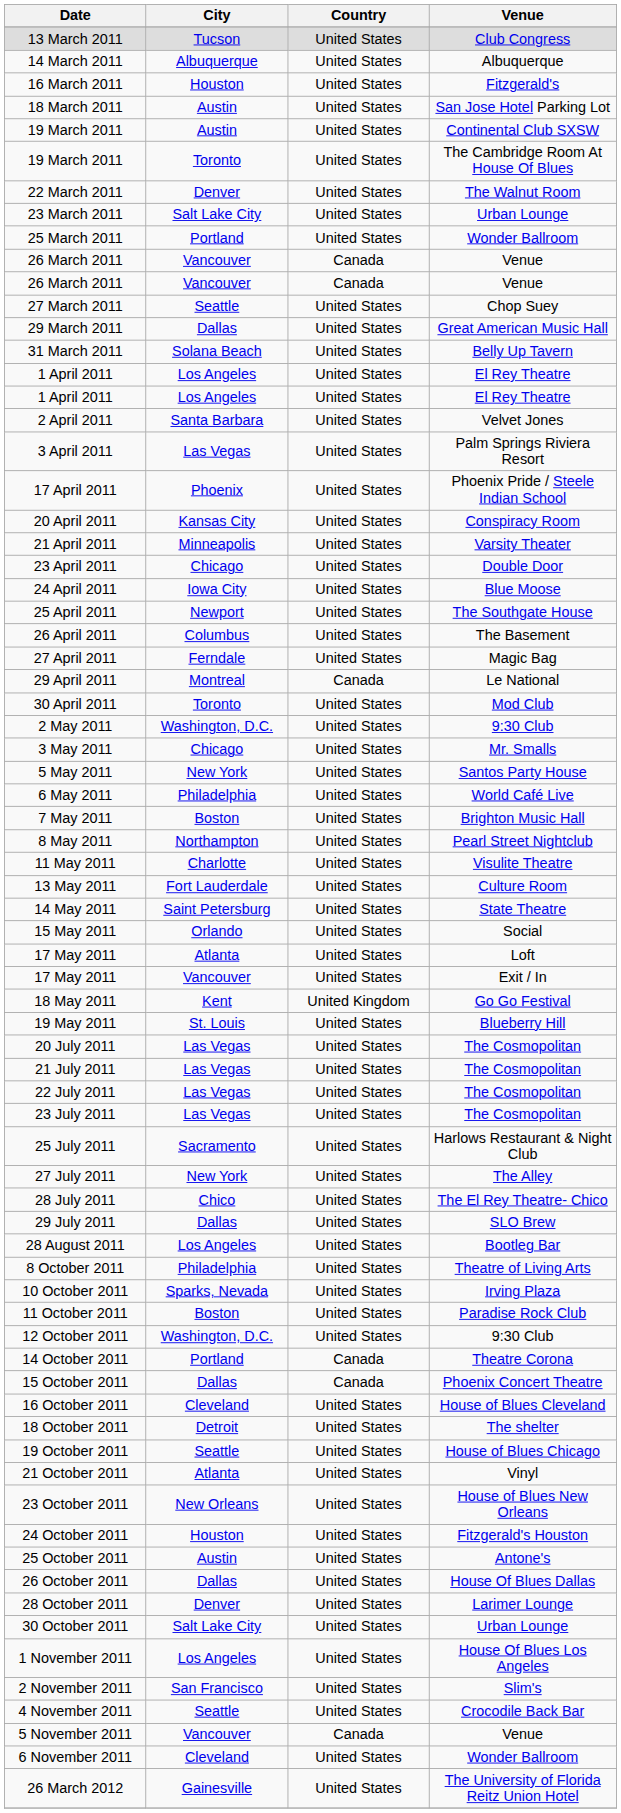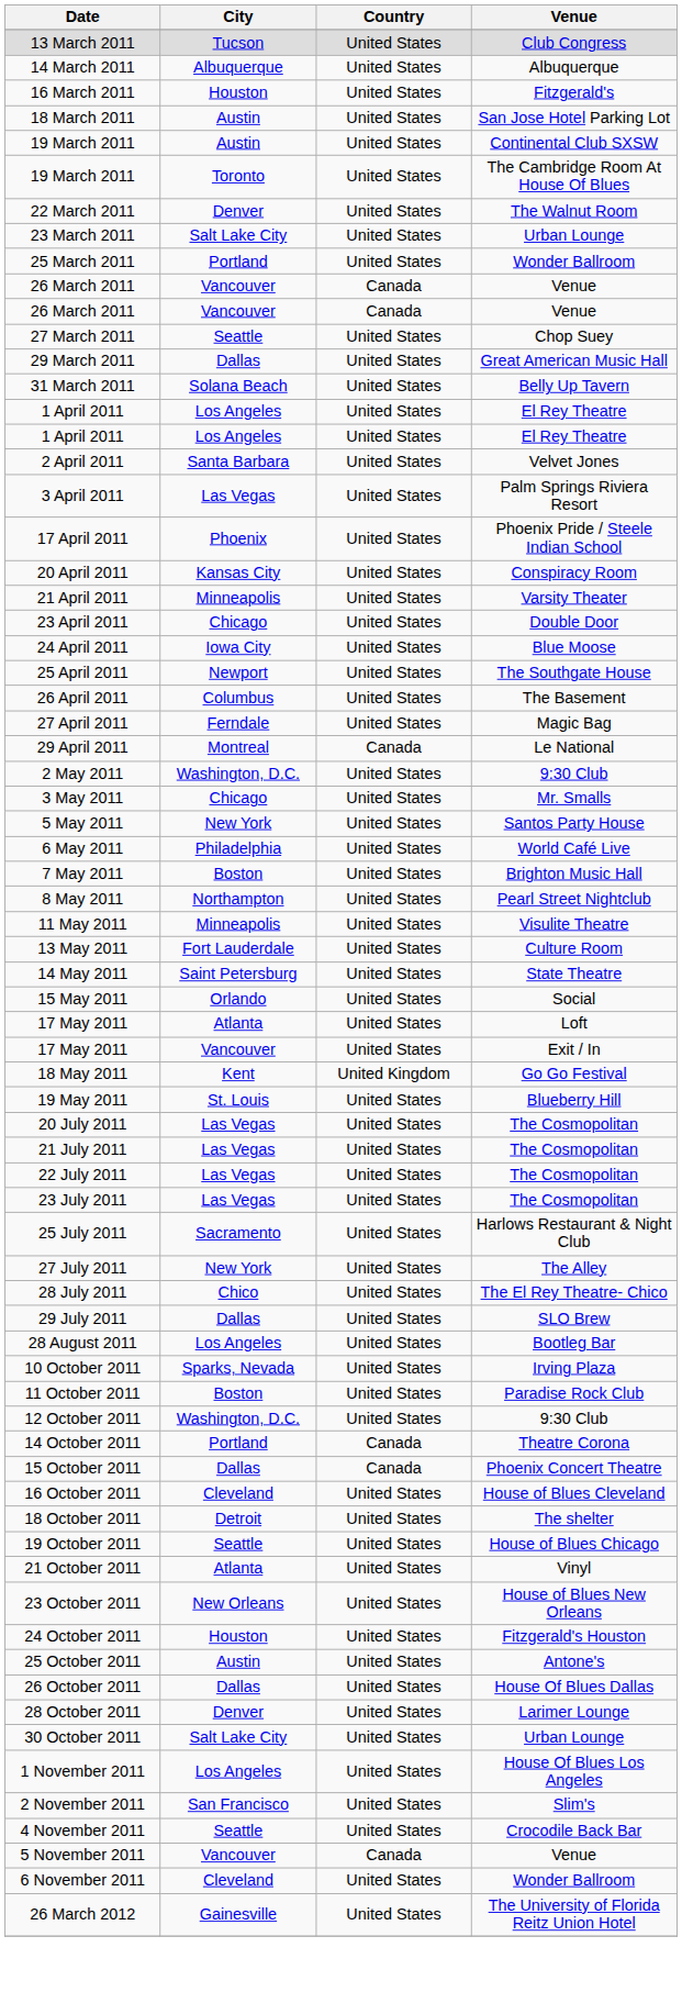 <table class="wikitable" style="text-align:center">
 <tr>
 <th style="width:150px;">Date</th>
 <th style="width:150px;">City</th>
 <th style="width:150px;">Country</th>
 <th style="width:200px;">Venue</th>
 </tr>
 <tr>
 </tr>
 <tr style="background:#ddd;">
 <td>13 March 2011</td>
 <td><a href='#'>Tucson</a></td>
 <td>United States</td>
 <td><a href='#'>Club Congress</a></td>
 </tr>
 <tr>
 <td>14 March 2011</td>
 <td><a href='#'>Albuquerque</a></td>
 <td>United States</td>
 <td>Albuquerque</td>
 </tr>
 <tr>
 <td>16 March 2011</td>
 <td><a href='#'>Houston</a></td>
 <td>United States</td>
 <td><a href='#'>Fitzgerald's</a></td>
 </tr>
 <tr>
 <td>18 March 2011</td>
 <td><a href='#'>Austin</a></td>
 <td>United States</td>
 <td><a href='#'>San Jose Hotel</a> Parking Lot</td>
 </tr>
 <tr>
 <td>19 March 2011</td>
 <td><a href='#'>Austin</a></td>
 <td>United States</td>
 <td><a href='#'>Continental Club SXSW</a></td>
 </tr>
 <tr>
 <td>19 March 2011</td>
 <td><a href='#'>Toronto</a></td>
 <td>United States</td>
 <td>The Cambridge Room At <a href='#'>House Of Blues</a></td>
 </tr>
 <tr>
 <td>22 March 2011</td>
 <td><a href='#'>Denver</a></td>
 <td>United States</td>
 <td><a href='#'>The Walnut Room</a></td>
 </tr>
 <tr>
 <td>23 March 2011</td>
 <td><a href='#'>Salt Lake City</a></td>
 <td>United States</td>
 <td><a href='#'>Urban Lounge</a></td>
 </tr>
 <tr>
 <td>25 March 2011</td>
 <td><a href='#'>Portland</a></td>
 <td>United States</td>
 <td><a href='#'>Wonder Ballroom</a></td>
 </tr>
 <tr>
 <td>26 March 2011</td>
 <td><a href='#'>Vancouver</a></td>
 <td>Canada</td>
 <td>Venue</td>
 </tr>
 <tr>
 <td>26 March 2011</td>
 <td><a href='#'>Vancouver</a></td>
 <td>Canada</td>
 <td>Venue</td>
 </tr>
 <tr>
 <td>27 March 2011</td>
 <td><a href='#'>Seattle</a></td>
 <td>United States</td>
 <td>Chop Suey</td>
 </tr>
 <tr>
 <td>29 March 2011</td>
 <td><a href='#'>Dallas</a></td>
 <td>United States</td>
 <td><a href='#'>Great American Music Hall</a></td>
 </tr>
 <tr>
 <td>31 March 2011</td>
 <td><a href='#'>Solana Beach</a></td>
 <td>United States</td>
 <td><a href='#'>Belly Up Tavern</a></td>
 </tr>
 <tr>
 <td>1 April 2011</td>
 <td><a href='#'>Los Angeles</a></td>
 <td>United States</td>
 <td><a href='#'>El Rey Theatre</a></td>
 </tr>
 <tr>
 <td>1 April 2011</td>
 <td><a href='#'>Los Angeles</a></td>
 <td>United States</td>
 <td><a href='#'>El Rey Theatre</a></td>
 </tr>
 <tr>
 <td>2 April 2011</td>
 <td><a href='#'>Santa Barbara</a></td>
 <td>United States</td>
 <td>Velvet Jones</td>
 </tr>
 <tr>
 <td>3 April 2011</td>
 <td><a href='#'>Las Vegas</a></td>
 <td>United States</td>
 <td>Palm Springs Riviera Resort</td>
 </tr>
 <tr>
 <td>17 April 2011</td>
 <td><a href='#'>Phoenix</a></td>
 <td>United States</td>
 <td>Phoenix Pride / <a href='#'>Steele Indian School</a></td>
 </tr>
 <tr>
 <td>20 April 2011</td>
 <td><a href='#'>Kansas City</a></td>
 <td>United States</td>
 <td><a href='#'>Conspiracy Room</a></td>
 </tr>
 <tr>
 <td>21 April 2011</td>
 <td><a href='#'>Minneapolis</a></td>
 <td>United States</td>
 <td><a href='#'>Varsity Theater</a></td>
 </tr>
 <tr>
 <td>23 April 2011</td>
 <td><a href='#'>Chicago</a></td>
 <td>United States</td>
 <td><a href='#'>Double Door</a></td>
 </tr>
 <tr>
 <td>24 April 2011</td>
 <td><a href='#'>Iowa City</a></td>
 <td>United States</td>
 <td><a href='#'>Blue Moose</a></td>
 </tr>
 <tr>
 <td>25 April 2011</td>
 <td><a href='#'>Newport</a></td>
 <td>United States</td>
 <td><a href='#'>The Southgate House</a></td>
 </tr>
 <tr>
 <td>26 April 2011</td>
 <td><a href='#'>Columbus</a></td>
 <td>United States</td>
 <td>The Basement</td>
 </tr>
 <tr>
 <td>27 April 2011</td>
 <td><a href='#'>Ferndale</a></td>
 <td>United States</td>
 <td>Magic Bag</td>
 </tr>
 <tr>
 <td>29 April 2011</td>
 <td><a href='#'>Montreal</a></td>
 <td>Canada</td>
 <td>Le National</td>
 </tr>
 <tr>
-<td>30 April 2011</td>
-<td><a href='#'>Toronto</a></td>
-<td>United States</td>
-<td><a href='#'>Mod Club</a></td>
-</tr>
-<tr>
 <td>2 May 2011</td>
 <td><a href='#'>Washington, D.C.</a></td>
 <td>United States</td>
 <td><a href='#'>9:30 Club</a></td>
 </tr>
 <tr>
 <td>3 May 2011</td>
 <td><a href='#'>Chicago</a></td>
 <td>United States</td>
 <td><a href='#'>Mr. Smalls</a></td>
 </tr>
 <tr>
 <td>5 May 2011</td>
 <td><a href='#'>New York</a></td>
 <td>United States</td>
 <td><a href='#'>Santos Party House</a></td>
 </tr>
 <tr>
 <td>6 May 2011</td>
 <td><a href='#'>Philadelphia</a></td>
 <td>United States</td>
 <td><a href='#'>World Café Live</a></td>
 </tr>
 <tr>
 <td>7 May 2011</td>
 <td><a href='#'>Boston</a></td>
 <td>United States</td>
 <td><a href='#'>Brighton Music Hall</a></td>
 </tr>
 <tr>
 <td>8 May 2011</td>
 <td><a href='#'>Northampton</a></td>
 <td>United States</td>
 <td><a href='#'>Pearl Street Nightclub</a></td>
 </tr>
 <tr>
 <td>11 May 2011</td>
-<td><a href='#'>Charlotte</a></td>
+<td><a href='#'>Minneapolis</a></td>
 <td>United States</td>
 <td><a href='#'>Visulite Theatre</a></td>
 </tr>
 <tr>
 <td>13 May 2011</td>
 <td><a href='#'>Fort Lauderdale</a></td>
 <td>United States</td>
 <td><a href='#'>Culture Room</a></td>
 </tr>
 <tr>
 <td>14 May 2011</td>
 <td><a href='#'>Saint Petersburg</a></td>
 <td>United States</td>
 <td><a href='#'>State Theatre</a></td>
 </tr>
 <tr>
 <td>15 May 2011</td>
 <td><a href='#'>Orlando</a></td>
 <td>United States</td>
 <td>Social</td>
 </tr>
 <tr>
 <td>17 May 2011</td>
 <td><a href='#'>Atlanta</a></td>
 <td>United States</td>
 <td>Loft</td>
 </tr>
 <tr>
 <td>17 May 2011</td>
 <td><a href='#'>Vancouver</a></td>
 <td>United States</td>
 <td>Exit / In</td>
 </tr>
 <tr>
 <td>18 May 2011</td>
 <td><a href='#'>Kent</a></td>
 <td>United Kingdom</td>
 <td><a href='#'>Go Go Festival</a></td>
 </tr>
 <tr>
 <td>19 May 2011</td>
 <td><a href='#'>St. Louis</a></td>
 <td>United States</td>
 <td><a href='#'>Blueberry Hill</a></td>
 </tr>
 <tr>
 <td>20 July 2011</td>
 <td><a href='#'>Las Vegas</a></td>
 <td>United States</td>
 <td><a href='#'>The Cosmopolitan</a></td>
 </tr>
 <tr>
 <td>21 July 2011</td>
 <td><a href='#'>Las Vegas</a></td>
 <td>United States</td>
 <td><a href='#'>The Cosmopolitan</a></td>
 </tr>
 <tr>
 <td>22 July 2011</td>
 <td><a href='#'>Las Vegas</a></td>
 <td>United States</td>
 <td><a href='#'>The Cosmopolitan</a></td>
 </tr>
 <tr>
 <td>23 July 2011</td>
 <td><a href='#'>Las Vegas</a></td>
 <td>United States</td>
 <td><a href='#'>The Cosmopolitan</a></td>
 </tr>
 <tr>
 <td>25 July 2011</td>
 <td><a href='#'>Sacramento</a></td>
 <td>United States</td>
 <td>Harlows Restaurant & Night Club</td>
 </tr>
 <tr>
 <td>27 July 2011</td>
 <td><a href='#'>New York</a></td>
 <td>United States</td>
 <td><a href='#'>The Alley</a></td>
 </tr>
 <tr>
 <td>28 July 2011</td>
 <td><a href='#'>Chico</a></td>
 <td>United States</td>
 <td><a href='#'>The El Rey Theatre- Chico</a></td>
 </tr>
 <tr>
 <td>29 July 2011</td>
 <td><a href='#'>Dallas</a></td>
 <td>United States</td>
 <td><a href='#'>SLO Brew</a></td>
 </tr>
 <tr>
 <td>28 August 2011</td>
 <td><a href='#'>Los Angeles</a></td>
 <td>United States</td>
 <td><a href='#'>Bootleg Bar</a></td>
-</tr>
-<tr>
-<td>8 October 2011</td>
-<td><a href='#'>Philadelphia</a></td>
-<td>United States</td>
-<td><a href='#'>Theatre of Living Arts</a></td>
 </tr>
 <tr>
 <td>10 October 2011</td>
 <td><a href='#'>Sparks, Nevada</a></td>
 <td>United States</td>
 <td><a href='#'>Irving Plaza</a></td>
 </tr>
 <tr>
 <td>11 October 2011</td>
 <td><a href='#'>Boston</a></td>
 <td>United States</td>
 <td><a href='#'>Paradise Rock Club</a></td>
 </tr>
 <tr>
 <td>12 October 2011</td>
 <td><a href='#'>Washington, D.C.</a></td>
 <td>United States</td>
 <td>9:30 Club</td>
 </tr>
 <tr>
 <td>14 October 2011</td>
 <td><a href='#'>Portland</a></td>
 <td>Canada</td>
 <td><a href='#'>Theatre Corona</a></td>
 </tr>
 <tr>
 <td>15 October 2011</td>
 <td><a href='#'>Dallas</a></td>
 <td>Canada</td>
 <td><a href='#'>Phoenix Concert Theatre</a></td>
 </tr>
 <tr>
 <td>16 October 2011</td>
 <td><a href='#'>Cleveland</a></td>
 <td>United States</td>
 <td><a href='#'>House of Blues Cleveland</a></td>
 </tr>
 <tr>
 <td>18 October 2011</td>
 <td><a href='#'>Detroit</a></td>
 <td>United States</td>
 <td><a href='#'>The shelter</a></td>
 </tr>
 <tr>
 <td>19 October 2011</td>
 <td><a href='#'>Seattle</a></td>
 <td>United States</td>
 <td><a href='#'>House of Blues Chicago</a></td>
 </tr>
 <tr>
 <td>21 October 2011</td>
 <td><a href='#'>Atlanta</a></td>
 <td>United States</td>
 <td>Vinyl</td>
 </tr>
 <tr>
 <td>23 October 2011</td>
 <td><a href='#'>New Orleans</a></td>
 <td>United States</td>
 <td><a href='#'>House of Blues New Orleans</a></td>
 </tr>
 <tr>
 <td>24 October 2011</td>
 <td><a href='#'>Houston</a></td>
 <td>United States</td>
 <td><a href='#'>Fitzgerald's Houston</a></td>
 </tr>
 <tr>
 <td>25 October 2011</td>
 <td><a href='#'>Austin</a></td>
 <td>United States</td>
 <td><a href='#'>Antone's</a></td>
 </tr>
 <tr>
 <td>26 October 2011</td>
 <td><a href='#'>Dallas</a></td>
 <td>United States</td>
 <td><a href='#'>House Of Blues Dallas</a></td>
 </tr>
 <tr>
 <td>28 October 2011</td>
 <td><a href='#'>Denver</a></td>
 <td>United States</td>
 <td><a href='#'>Larimer Lounge</a></td>
 </tr>
 <tr>
 <td>30 October 2011</td>
 <td><a href='#'>Salt Lake City</a></td>
 <td>United States</td>
 <td><a href='#'>Urban Lounge</a></td>
 </tr>
 <tr>
 <td>1 November 2011</td>
 <td><a href='#'>Los Angeles</a></td>
 <td>United States</td>
 <td><a href='#'>House Of Blues Los Angeles</a></td>
 </tr>
 <tr>
 <td>2 November 2011</td>
 <td><a href='#'>San Francisco</a></td>
 <td>United States</td>
 <td><a href='#'>Slim's</a></td>
 </tr>
 <tr>
 <td>4 November 2011</td>
 <td><a href='#'>Seattle</a></td>
 <td>United States</td>
 <td><a href='#'>Crocodile Back Bar</a></td>
 </tr>
 <tr>
 <td>5 November 2011</td>
 <td><a href='#'>Vancouver</a></td>
 <td>Canada</td>
 <td>Venue</td>
 </tr>
 <tr>
 <td>6 November 2011</td>
 <td><a href='#'>Cleveland</a></td>
 <td>United States</td>
 <td><a href='#'>Wonder Ballroom</a></td>
 </tr>
 <tr>
 <td>26 March 2012</td>
 <td><a href='#'>Gainesville</a></td>
 <td>United States</td>
 <td><a href='#'>The University of Florida Reitz Union Hotel</a></td>
 </tr>
 <tr>
 </tr>
 </table>
